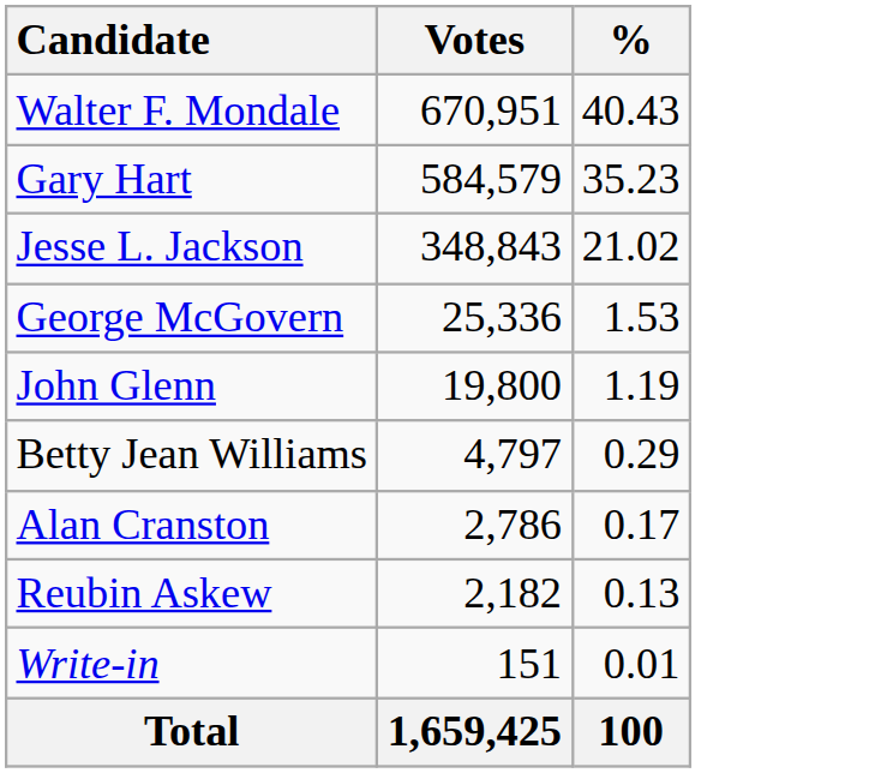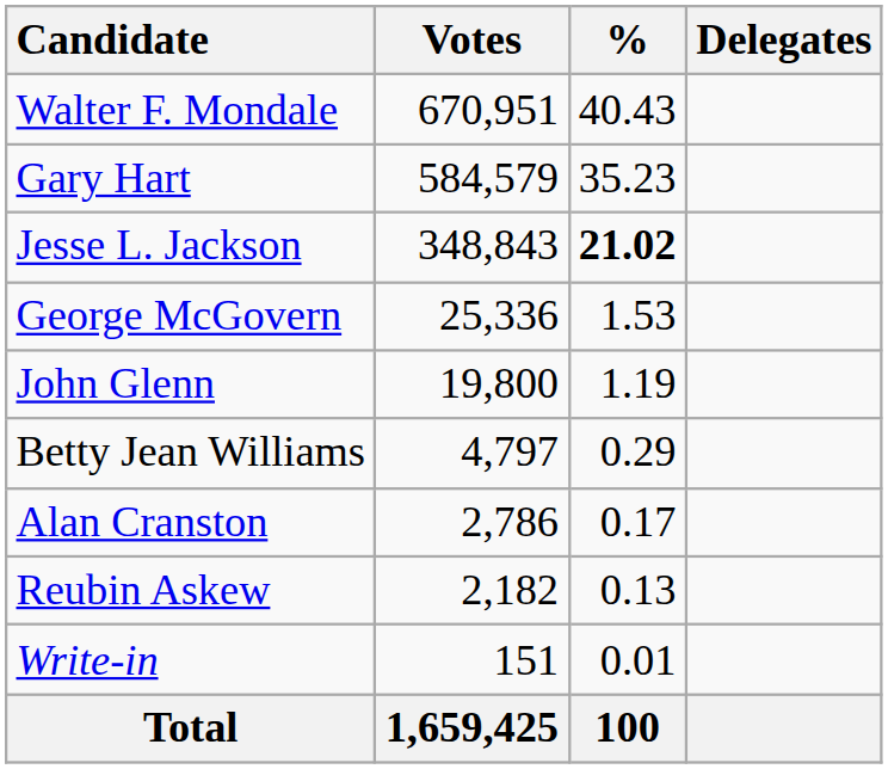 <table class="wikitable sortable plainrowheaders" style="text-align:right;">
 <tr>
 <th style="text-align:left;">Candidate</th>
 <th>Votes</th>
 <th>%</th>
+<th>Delegates</th>
 </tr>
 <tr>
 <td style="text-align:left;"><a href='#'>Walter F. Mondale</a></td>
 <td>670,951</td>
 <td>40.43</td>
+<td style="text-align:center;"></td>
 </tr>
 <tr>
 <td style="text-align:left;"><a href='#'>Gary Hart</a></td>
 <td>584,579</td>
 <td>35.23</td>
+<td style="text-align:center;"></td>
 </tr>
 <tr>
 <td style="text-align:left;"><a href='#'>Jesse L. Jackson</a></td>
 <td>348,843</td>
-<td>21.02</td>
+<td><strong>21.02</strong></td>
+<td style="text-align:center;"></td>
 </tr>
 <tr>
 <td style="text-align:left;"><a href='#'>George McGovern</a> </td>
 <td>25,336</td>
 <td>1.53</td>
+<td style="text-align:center;"></td>
 </tr>
 <tr>
 <td style="text-align:left;"><a href='#'>John Glenn</a> </td>
 <td>19,800</td>
 <td>1.19</td>
+<td style="text-align:center;"></td>
 </tr>
 <tr>
 <td style="text-align:left;">Betty Jean Williams</td>
 <td>4,797</td>
 <td>0.29</td>
+<td style="text-align:center;"></td>
 </tr>
 <tr>
 <td style="text-align:left;"><a href='#'>Alan Cranston</a> </td>
 <td>2,786</td>
 <td>0.17</td>
+<td style="text-align:center;"></td>
 </tr>
 <tr>
 <td style="text-align:left;"><a href='#'>Reubin Askew</a> </td>
 <td>2,182</td>
 <td>0.13</td>
+<td style="text-align:center;"></td>
 </tr>
 <tr>
 <td style="text-align:left;"><em><a href='#'>Write-in</a></em></td>
 <td>151</td>
 <td>0.01</td>
+<td style="text-align:center;"></td>
 </tr>
 <tr class="sortbottom">
 <th>Total</th>
 <th>1,659,425</th>
 <th>100</th>
+<th></th>
 </tr>
 </table>
